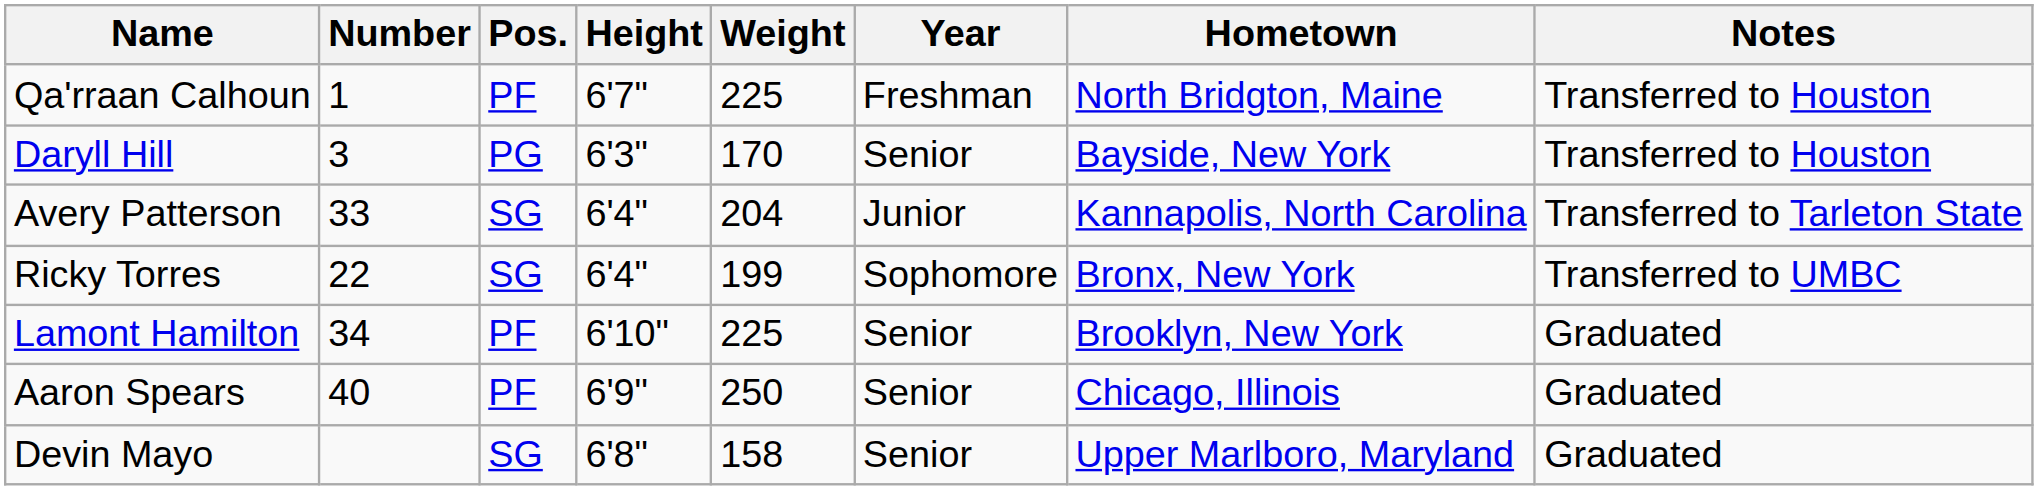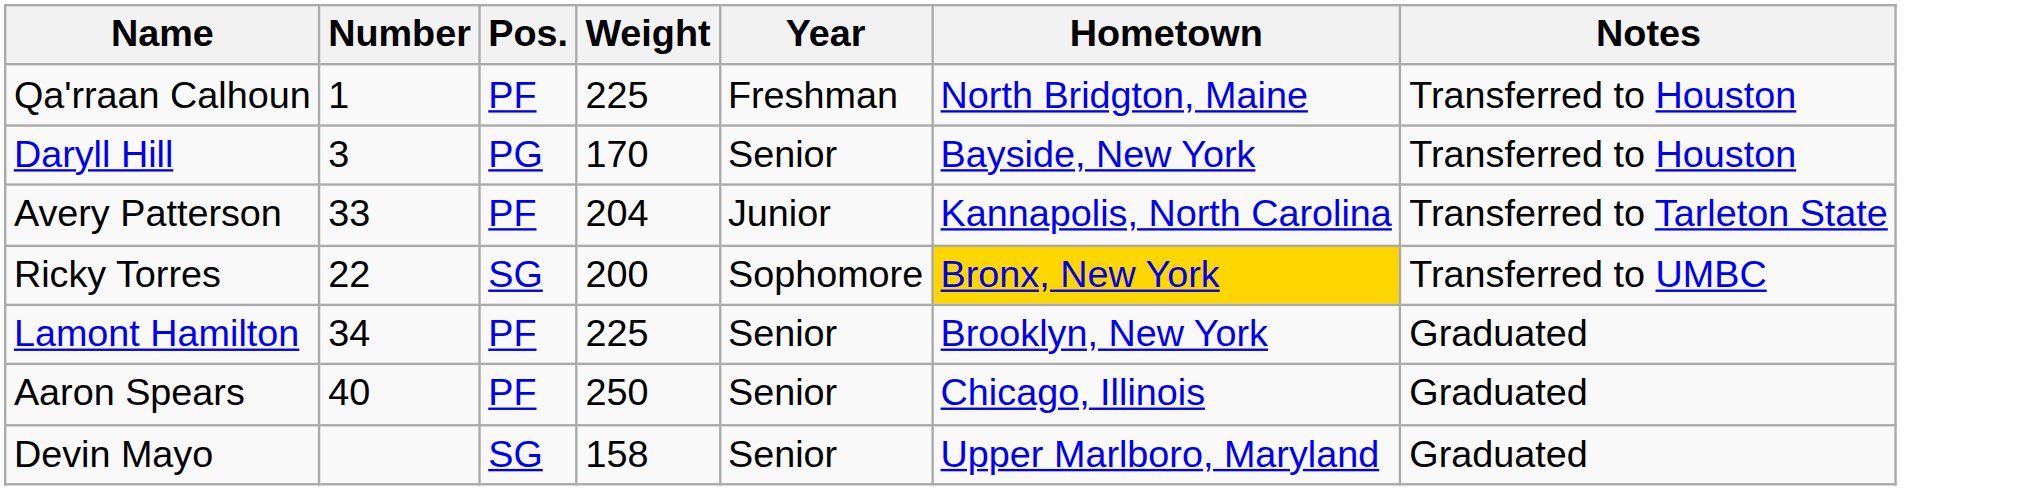 <table class="wikitable sortable" border="1">
 <tr>
 <th>Name</th>
 <th>Number</th>
 <th>Pos.</th>
-<th>Height</th>
 <th>Weight</th>
 <th>Year</th>
 <th>Hometown</th>
 <th class="unsortable">Notes</th>
 </tr>
 <tr>
 <td sortname>Qa'rraan Calhoun</td>
 <td>1</td>
 <td><a href='#'>PF</a></td>
-<td>6'7"</td>
 <td>225</td>
 <td>Freshman</td>
 <td><a href='#'>North Bridgton, Maine</a></td>
 <td>Transferred to <a href='#'>Houston</a></td>
 </tr>
 <tr>
 <td sortname><a href='#'>Daryll Hill</a></td>
 <td>3</td>
 <td><a href='#'>PG</a></td>
-<td>6'3"</td>
 <td>170</td>
 <td>Senior</td>
 <td><a href='#'>Bayside, New York</a></td>
 <td>Transferred to <a href='#'>Houston</a></td>
 </tr>
 <tr>
 <td sortname>Avery Patterson</td>
 <td>33</td>
-<td><a href='#'>SG</a></td>
-<td>6'4"</td>
+<td><a href='#'>PF</a></td>
 <td>204</td>
 <td>Junior</td>
 <td><a href='#'>Kannapolis, North Carolina</a></td>
 <td>Transferred to <a href='#'>Tarleton State</a></td>
 </tr>
 <tr>
 <td sortname>Ricky Torres</td>
 <td>22</td>
 <td><a href='#'>SG</a></td>
-<td>6'4"</td>
-<td>199</td>
+<td>200</td>
 <td>Sophomore</td>
-<td><a href='#'>Bronx, New York</a></td>
+<td style="background: gold;"><a href='#'>Bronx, New York</a></td>
 <td>Transferred to <a href='#'>UMBC</a></td>
 </tr>
 <tr>
 <td sortname><a href='#'>Lamont Hamilton</a></td>
 <td>34</td>
 <td><a href='#'>PF</a></td>
-<td>6'10"</td>
 <td>225</td>
 <td>Senior</td>
 <td><a href='#'>Brooklyn, New York</a></td>
 <td>Graduated</td>
 </tr>
 <tr>
 <td sortname>Aaron Spears</td>
 <td>40</td>
 <td><a href='#'>PF</a></td>
-<td>6'9"</td>
 <td>250</td>
 <td>Senior</td>
 <td><a href='#'>Chicago, Illinois</a></td>
 <td>Graduated</td>
 </tr>
 <tr>
 <td sortname>Devin Mayo</td>
 <td></td>
 <td><a href='#'>SG</a></td>
-<td>6'8"</td>
 <td>158</td>
 <td>Senior</td>
 <td><a href='#'>Upper Marlboro, Maryland</a></td>
 <td>Graduated</td>
 </tr>
 </table>
